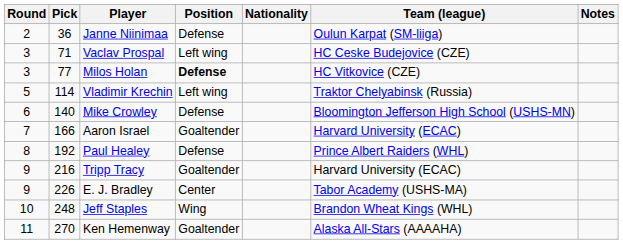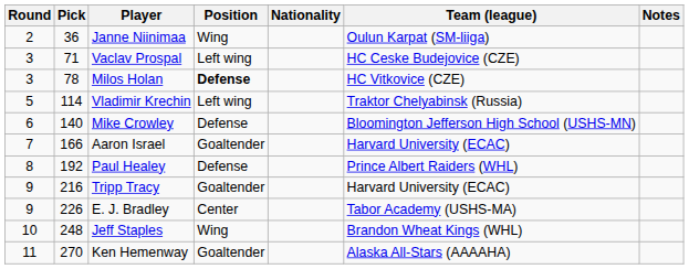 <table class="wikitable">
 <tr>
 <th>Round</th>
 <th>Pick</th>
 <th>Player</th>
 <th>Position</th>
 <th>Nationality</th>
 <th>Team (league)</th>
 <th>Notes</th>
 </tr>
 <tr>
 <td style="text-align:center">2</td>
 <td style="text-align:center">36</td>
 <td><a href='#'>Janne Niinimaa</a></td>
-<td>Defense</td>
+<td>Wing</td>
 <td></td>
 <td><a href='#'>Oulun Karpat</a> (<a href='#'>SM-liiga</a>)</td>
 <td></td>
 </tr>
 <tr>
 <td style="text-align:center">3</td>
 <td style="text-align:center">71</td>
 <td><a href='#'>Vaclav Prospal</a></td>
 <td>Left wing</td>
 <td></td>
 <td><a href='#'>HC Ceske Budejovice</a> (CZE)</td>
 <td></td>
 </tr>
 <tr>
 <td style="text-align:center">3</td>
-<td style="text-align:center">77</td>
+<td style="text-align:center">78</td>
 <td><a href='#'>Milos Holan</a></td>
 <td><strong>Defense</strong></td>
 <td></td>
 <td><a href='#'>HC Vitkovice</a> (CZE)</td>
 <td></td>
 </tr>
 <tr>
 <td style="text-align:center">5</td>
 <td style="text-align:center">114</td>
 <td><a href='#'>Vladimir Krechin</a></td>
 <td>Left wing</td>
 <td></td>
 <td><a href='#'>Traktor Chelyabinsk</a> (Russia)</td>
 <td></td>
 </tr>
 <tr>
 <td style="text-align:center">6</td>
 <td style="text-align:center">140</td>
 <td><a href='#'>Mike Crowley</a></td>
 <td>Defense</td>
 <td></td>
 <td><a href='#'>Bloomington Jefferson High School</a> (<a href='#'>USHS-MN</a>)</td>
 <td></td>
 </tr>
 <tr>
 <td style="text-align:center">7</td>
 <td style="text-align:center">166</td>
 <td>Aaron Israel</td>
 <td>Goaltender</td>
 <td></td>
 <td><a href='#'>Harvard University</a> (<a href='#'>ECAC</a>)</td>
 <td></td>
 </tr>
 <tr>
 <td style="text-align:center">8</td>
 <td style="text-align:center">192</td>
 <td><a href='#'>Paul Healey</a></td>
 <td>Defense</td>
 <td></td>
 <td><a href='#'>Prince Albert Raiders</a> (<a href='#'>WHL</a>)</td>
 <td></td>
 </tr>
 <tr>
 <td style="text-align:center">9</td>
 <td style="text-align:center">216</td>
 <td><a href='#'>Tripp Tracy</a></td>
 <td>Goaltender</td>
 <td></td>
 <td>Harvard University (ECAC)</td>
 <td></td>
 </tr>
 <tr>
 <td style="text-align:center">9</td>
 <td style="text-align:center">226</td>
 <td>E. J. Bradley</td>
 <td>Center</td>
 <td></td>
 <td><a href='#'>Tabor Academy</a> (USHS-MA)</td>
 <td></td>
 </tr>
 <tr>
 <td style="text-align:center">10</td>
 <td style="text-align:center">248</td>
 <td><a href='#'>Jeff Staples</a></td>
 <td>Wing</td>
 <td></td>
 <td><a href='#'>Brandon Wheat Kings</a> (WHL)</td>
 <td></td>
 </tr>
 <tr>
 <td style="text-align:center">11</td>
 <td style="text-align:center">270</td>
 <td>Ken Hemenway</td>
 <td>Goaltender</td>
 <td></td>
 <td><a href='#'>Alaska All-Stars</a> (AAAAHA)</td>
 <td></td>
 </tr>
 </table>
